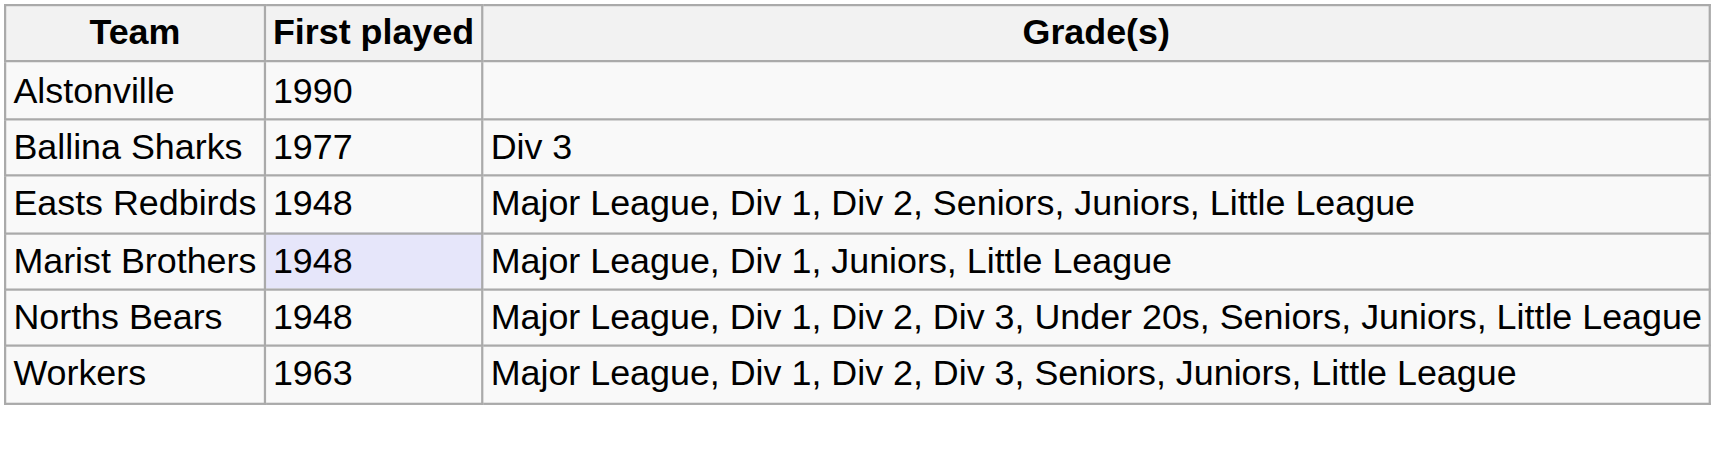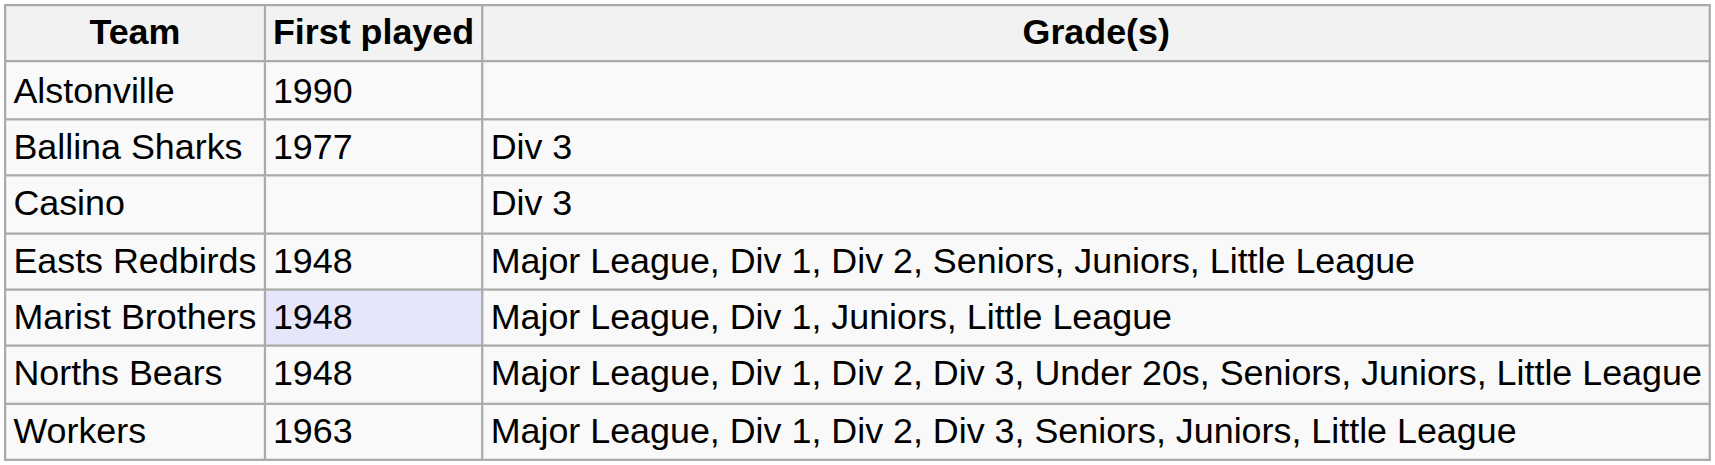 <table class="wikitable">
 <tr>
 <th>Team</th>
 <th>First played</th>
 <th>Grade(s)</th>
 </tr>
 <tr>
 <td>Alstonville</td>
 <td>1990</td>
 <td></td>
 </tr>
 <tr>
 <td>Ballina Sharks</td>
 <td>1977</td>
+<td>Div 3</td>
+</tr>
+<tr>
+<td>Casino</td>
+<td></td>
 <td>Div 3</td>
 </tr>
 <tr>
 <td>Easts Redbirds</td>
 <td>1948</td>
 <td>Major League, Div 1, Div 2, Seniors, Juniors, Little League</td>
 </tr>
 <tr>
 <td>Marist Brothers</td>
 <td style="background: lavender;">1948</td>
 <td>Major League, Div 1, Juniors, Little League</td>
 </tr>
 <tr>
 <td>Norths Bears</td>
 <td>1948</td>
 <td>Major League, Div 1, Div 2, Div 3, Under 20s, Seniors, Juniors, Little League</td>
 </tr>
 <tr>
 <td>Workers</td>
 <td>1963</td>
 <td>Major League, Div 1, Div 2, Div 3, Seniors, Juniors, Little League</td>
 </tr>
 </table>
